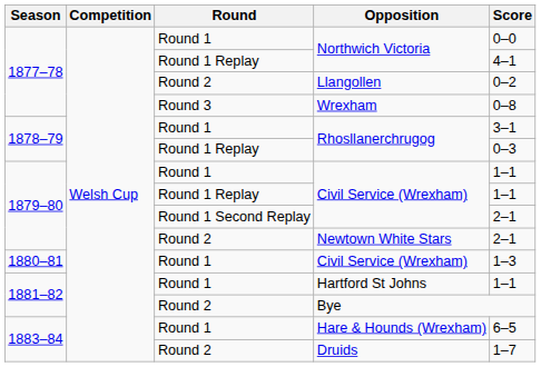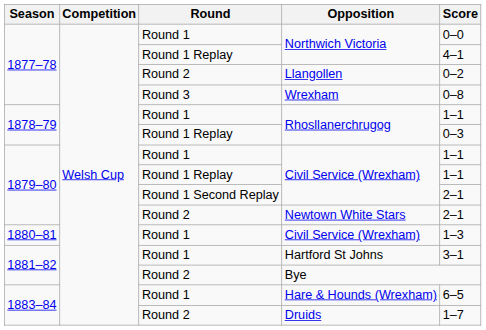 <table class="wikitable">
 <tr>
 <th>Season</th>
 <th>Competition</th>
 <th>Round</th>
 <th>Opposition</th>
 <th>Score</th>
 </tr>
 <tr>
 <td rowspan="4"><a href='#'>1877–78</a></td>
 <td rowspan="15"><a href='#'>Welsh Cup</a></td>
 <td>Round 1</td>
 <td rowspan="2"><a href='#'>Northwich Victoria</a></td>
 <td>0–0</td>
 </tr>
 <tr>
 <td>Round 1 Replay</td>
 <td>4–1</td>
 </tr>
 <tr>
 <td>Round 2</td>
 <td><a href='#'>Llangollen</a></td>
 <td>0–2</td>
 </tr>
 <tr>
 <td>Round 3</td>
 <td><a href='#'>Wrexham</a></td>
 <td>0–8</td>
 </tr>
 <tr>
 <td rowspan="2"><a href='#'>1878–79</a></td>
 <td>Round 1</td>
 <td rowspan="2"><a href='#'>Rhosllanerchrugog</a></td>
-<td>3–1</td>
+<td>1–1</td>
 </tr>
 <tr>
 <td>Round 1 Replay</td>
 <td>0–3</td>
 </tr>
 <tr>
 <td rowspan="4"><a href='#'>1879–80</a></td>
 <td>Round 1</td>
 <td rowspan="3"><a href='#'>Civil Service (Wrexham)</a></td>
 <td>1–1</td>
 </tr>
 <tr>
 <td>Round 1 Replay</td>
 <td>1–1</td>
 </tr>
 <tr>
 <td>Round 1 Second Replay</td>
 <td>2–1</td>
 </tr>
 <tr>
 <td>Round 2</td>
 <td><a href='#'>Newtown White Stars</a></td>
 <td>2–1</td>
 </tr>
 <tr>
 <td><a href='#'>1880–81</a></td>
 <td>Round 1</td>
 <td><a href='#'>Civil Service (Wrexham)</a></td>
 <td>1–3</td>
 </tr>
 <tr>
 <td rowspan="2"><a href='#'>1881–82</a></td>
 <td>Round 1</td>
 <td>Hartford St Johns</td>
-<td>1–1</td>
+<td>3–1</td>
 </tr>
 <tr>
 <td>Round 2</td>
 <td colspan="2">Bye</td>
 </tr>
 <tr>
 <td rowspan="2"><a href='#'>1883–84</a></td>
 <td>Round 1</td>
 <td><a href='#'>Hare & Hounds (Wrexham)</a></td>
 <td>6–5</td>
 </tr>
 <tr>
 <td>Round 2</td>
 <td><a href='#'>Druids</a></td>
 <td>1–7</td>
 </tr>
 </table>
